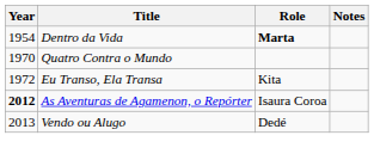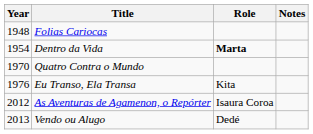 <table class="wikitable">
 <tr>
 <th>Year</th>
 <th>Title</th>
 <th>Role</th>
 <th>Notes</th>
+</tr>
+<tr>
+<td>1948</td>
+<td><em><a href='#'>Folias Cariocas</a></em></td>
+<td></td>
+<td></td>
 </tr>
 <tr>
 <td>1954</td>
 <td><em>Dentro da Vida</em></td>
 <td><strong>Marta</strong></td>
 <td></td>
 </tr>
 <tr>
 <td>1970</td>
 <td><em>Quatro Contra o Mundo</em></td>
 <td></td>
 <td></td>
 </tr>
 <tr>
-<td>1972</td>
+<td>1976</td>
 <td><em>Eu Transo, Ela Transa</em></td>
 <td>Kita</td>
 <td></td>
 </tr>
 <tr>
-<td><strong>2012</strong></td>
+<td>2012</td>
 <td><em><a href='#'>As Aventuras de Agamenon, o Repórter</a></em></td>
 <td>Isaura Coroa</td>
 <td></td>
 </tr>
 <tr>
 <td>2013</td>
 <td><em>Vendo ou Alugo</em></td>
 <td>Dedé</td>
 <td></td>
 </tr>
 </table>
